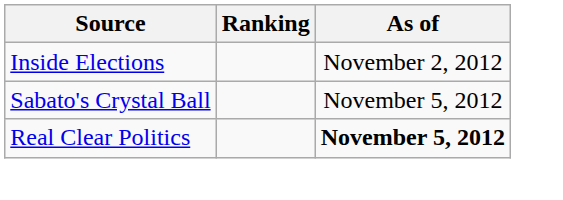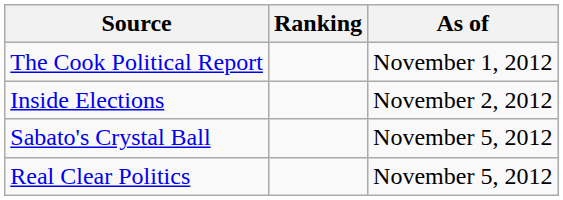 <table class="wikitable" style="text-align:center">
 <tr>
 <th>Source</th>
 <th>Ranking</th>
 <th>As of</th>
+</tr>
+<tr>
+<td align=left><a href='#'>The Cook Political Report</a></td>
+<td></td>
+<td>November 1, 2012</td>
 </tr>
 <tr>
 <td align=left><a href='#'>Inside Elections</a></td>
 <td></td>
 <td>November 2, 2012</td>
 </tr>
 <tr>
 <td align=left><a href='#'>Sabato's Crystal Ball</a></td>
 <td></td>
 <td>November 5, 2012</td>
 </tr>
 <tr>
 <td align=left><a href='#'>Real Clear Politics</a></td>
 <td></td>
-<td><strong>November 5, 2012</strong></td>
+<td>November 5, 2012</td>
 </tr>
 </table>
